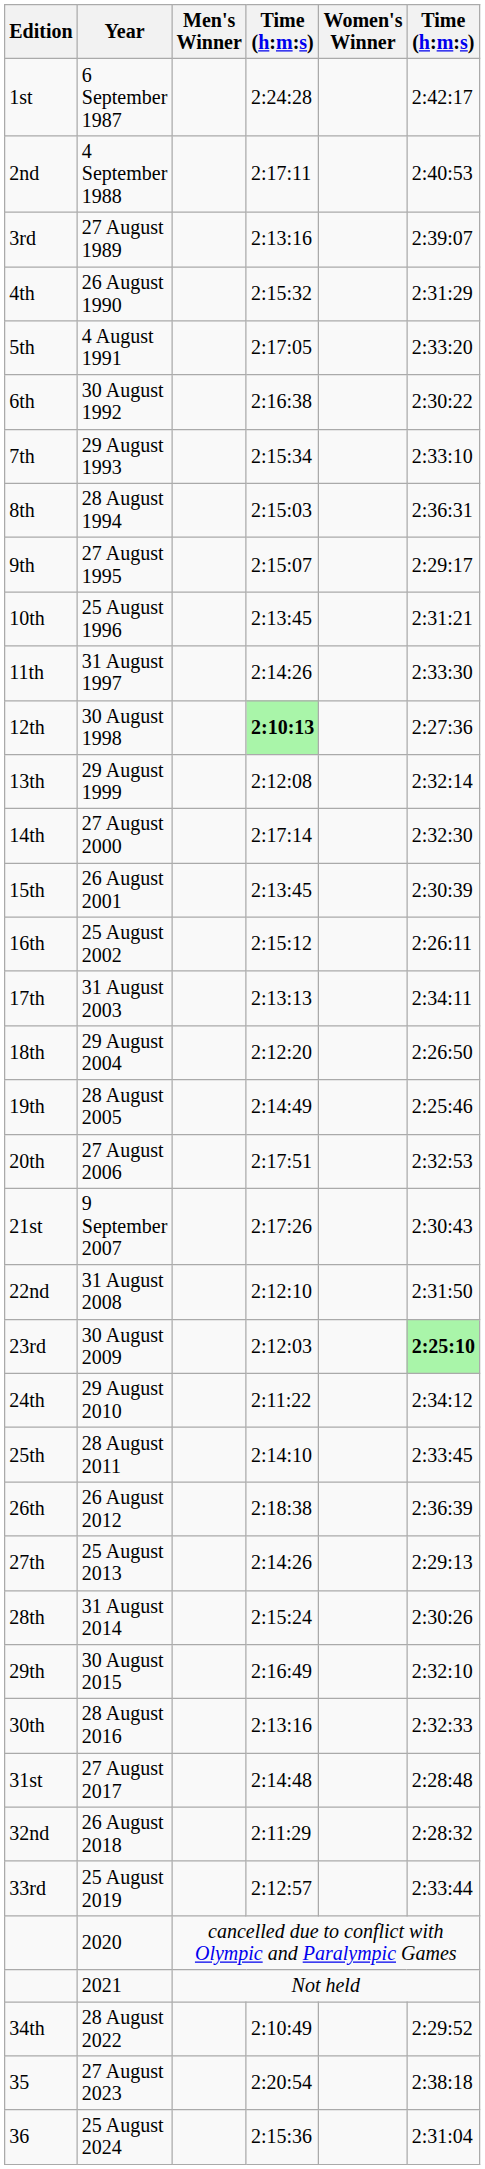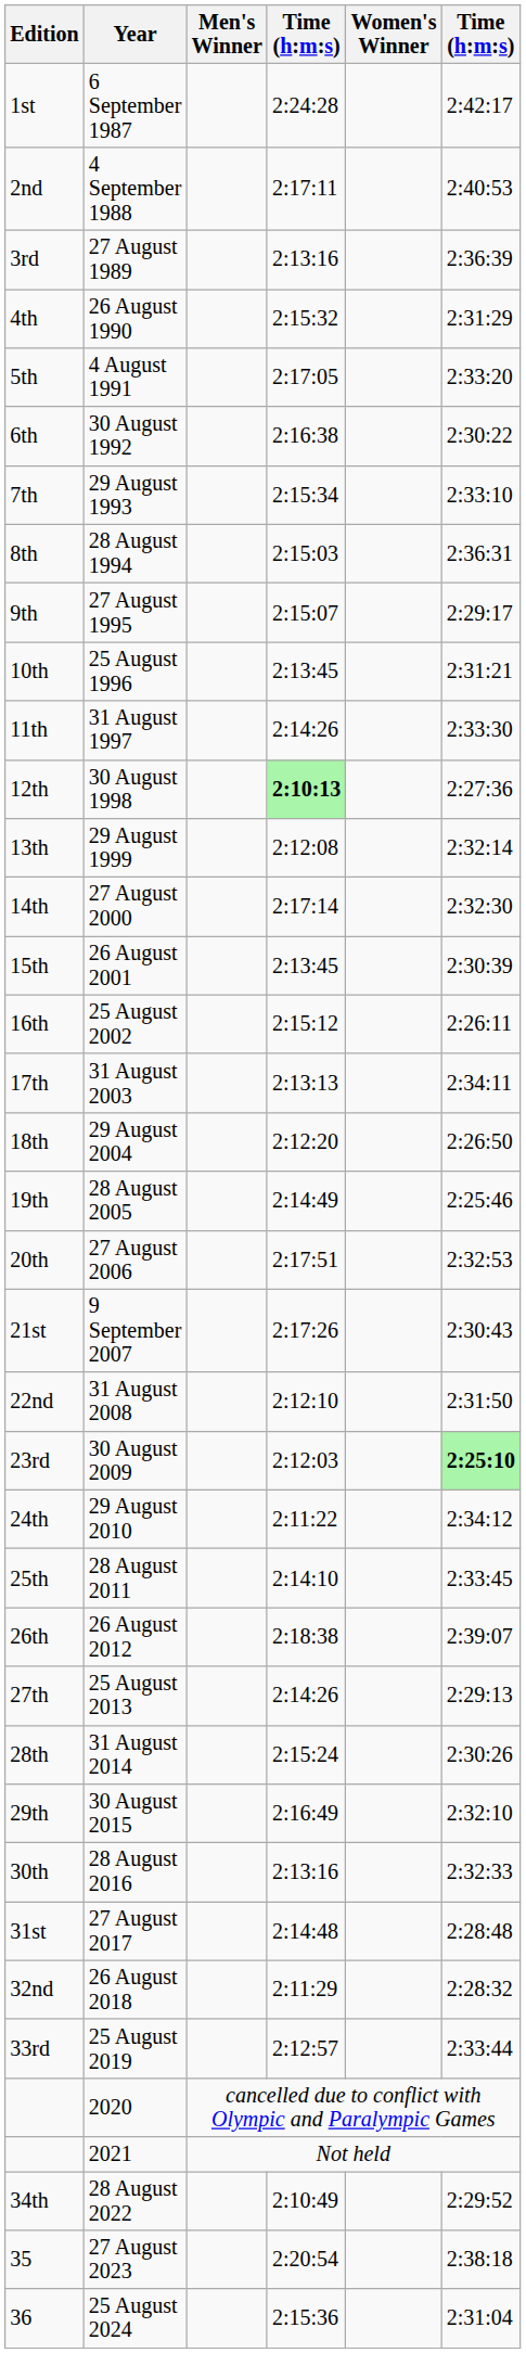 <table class="wikitable" style=" text-align:left; font-size:100%;" width="60%">
 <tr>
 <th>Edition</th>
 <th>Year</th>
 <th>Men's Winner</th>
 <th>Time<br>(<a href='#'>h</a>:<a href='#'>m</a>:<a href='#'>s</a>)</th>
 <th>Women's Winner</th>
 <th>Time<br>(<a href='#'>h</a>:<a href='#'>m</a>:<a href='#'>s</a>)</th>
 </tr>
 <tr>
 <td>1st</td>
 <td>6 September 1987</td>
 <td></td>
 <td>2:24:28</td>
 <td></td>
 <td>2:42:17</td>
 </tr>
 <tr>
 <td>2nd</td>
 <td>4 September 1988</td>
 <td></td>
 <td>2:17:11</td>
 <td></td>
 <td>2:40:53</td>
 </tr>
 <tr>
 <td>3rd</td>
 <td>27 August 1989</td>
 <td></td>
 <td>2:13:16</td>
 <td></td>
-<td>2:39:07</td>
+<td>2:36:39</td>
 </tr>
 <tr>
 <td>4th</td>
 <td>26 August 1990</td>
 <td></td>
 <td>2:15:32</td>
 <td></td>
 <td>2:31:29</td>
 </tr>
 <tr>
 <td>5th</td>
 <td>4 August 1991</td>
 <td></td>
 <td>2:17:05</td>
 <td></td>
 <td>2:33:20</td>
 </tr>
 <tr>
 <td>6th</td>
 <td>30 August 1992</td>
 <td></td>
 <td>2:16:38</td>
 <td></td>
 <td>2:30:22</td>
 </tr>
 <tr>
 <td>7th</td>
 <td>29 August 1993</td>
 <td></td>
 <td>2:15:34</td>
 <td></td>
 <td>2:33:10</td>
 </tr>
 <tr>
 <td>8th</td>
 <td>28 August 1994</td>
 <td></td>
 <td>2:15:03</td>
 <td></td>
 <td>2:36:31</td>
 </tr>
 <tr>
 <td>9th</td>
 <td>27 August 1995</td>
 <td></td>
 <td>2:15:07</td>
 <td></td>
 <td>2:29:17</td>
 </tr>
 <tr>
 <td>10th</td>
 <td>25 August 1996</td>
 <td></td>
 <td>2:13:45</td>
 <td></td>
 <td>2:31:21</td>
 </tr>
 <tr>
 <td>11th</td>
 <td>31 August 1997</td>
 <td></td>
 <td>2:14:26</td>
 <td></td>
 <td>2:33:30</td>
 </tr>
 <tr>
 <td>12th</td>
 <td>30 August 1998</td>
 <td></td>
 <td bgcolor=#A9F5A9><strong>2:10:13</strong></td>
 <td></td>
 <td>2:27:36</td>
 </tr>
 <tr>
 <td>13th</td>
 <td>29 August 1999</td>
 <td></td>
 <td>2:12:08</td>
 <td></td>
 <td>2:32:14</td>
 </tr>
 <tr>
 <td>14th</td>
 <td>27 August 2000</td>
 <td></td>
 <td>2:17:14</td>
 <td></td>
 <td>2:32:30</td>
 </tr>
 <tr>
 <td>15th</td>
 <td>26 August 2001</td>
 <td></td>
 <td>2:13:45</td>
 <td></td>
 <td>2:30:39</td>
 </tr>
 <tr>
 <td>16th</td>
 <td>25 August 2002</td>
 <td></td>
 <td>2:15:12</td>
 <td></td>
 <td>2:26:11</td>
 </tr>
 <tr>
 <td>17th</td>
 <td>31 August 2003</td>
 <td></td>
 <td>2:13:13</td>
 <td></td>
 <td>2:34:11</td>
 </tr>
 <tr>
 <td>18th</td>
 <td>29 August 2004</td>
 <td></td>
 <td>2:12:20</td>
 <td></td>
 <td>2:26:50</td>
 </tr>
 <tr>
 <td>19th</td>
 <td>28 August 2005</td>
 <td></td>
 <td>2:14:49</td>
 <td></td>
 <td>2:25:46</td>
 </tr>
 <tr>
 <td>20th</td>
 <td>27 August 2006</td>
 <td></td>
 <td>2:17:51</td>
 <td></td>
 <td>2:32:53</td>
 </tr>
 <tr>
 <td>21st</td>
 <td>9 September 2007</td>
 <td></td>
 <td>2:17:26</td>
 <td></td>
 <td>2:30:43</td>
 </tr>
 <tr>
 <td>22nd</td>
 <td>31 August 2008</td>
 <td></td>
 <td>2:12:10</td>
 <td></td>
 <td>2:31:50</td>
 </tr>
 <tr>
 <td>23rd</td>
 <td>30 August 2009</td>
 <td></td>
 <td>2:12:03</td>
 <td></td>
 <td bgcolor=#A9F5A9><strong>2:25:10</strong></td>
 </tr>
 <tr>
 <td>24th</td>
 <td>29 August 2010</td>
 <td></td>
 <td>2:11:22</td>
 <td></td>
 <td>2:34:12</td>
 </tr>
 <tr>
 <td>25th</td>
 <td>28 August 2011</td>
 <td></td>
 <td>2:14:10</td>
 <td></td>
 <td>2:33:45</td>
 </tr>
 <tr>
 <td>26th</td>
 <td>26 August 2012</td>
 <td></td>
 <td>2:18:38</td>
 <td></td>
-<td>2:36:39</td>
+<td>2:39:07</td>
 </tr>
 <tr>
 <td>27th</td>
 <td>25 August 2013</td>
 <td></td>
 <td>2:14:26</td>
 <td></td>
 <td>2:29:13</td>
 </tr>
 <tr>
 <td>28th</td>
 <td>31 August 2014</td>
 <td></td>
 <td>2:15:24</td>
 <td></td>
 <td>2:30:26</td>
 </tr>
 <tr>
 <td>29th</td>
 <td>30 August 2015</td>
 <td></td>
 <td>2:16:49</td>
 <td></td>
 <td>2:32:10</td>
 </tr>
 <tr>
 <td>30th</td>
 <td>28 August 2016</td>
 <td></td>
 <td>2:13:16</td>
 <td></td>
 <td>2:32:33</td>
 </tr>
 <tr>
 <td>31st</td>
 <td>27 August 2017</td>
 <td></td>
 <td>2:14:48</td>
 <td></td>
 <td>2:28:48</td>
 </tr>
 <tr>
 <td>32nd</td>
 <td>26 August 2018</td>
 <td></td>
 <td>2:11:29</td>
 <td></td>
 <td>2:28:32</td>
 </tr>
 <tr>
 <td>33rd</td>
 <td>25 August 2019</td>
 <td></td>
 <td>2:12:57</td>
 <td></td>
 <td>2:33:44</td>
 </tr>
 <tr>
 <td></td>
 <td align="left">2020</td>
 <td colspan="4" align="center"><em>cancelled due to conflict with <a href='#'>Olympic</a> and <a href='#'>Paralympic</a> Games </em></td>
 </tr>
 <tr>
 <td></td>
 <td>2021</td>
 <td colspan="4" align="center"><em>Not held</em></td>
 </tr>
 <tr>
 <td>34th</td>
 <td>28 August 2022</td>
 <td></td>
 <td>2:10:49</td>
 <td></td>
 <td>2:29:52</td>
 </tr>
 <tr>
 <td>35</td>
 <td>27 August 2023</td>
 <td></td>
 <td>2:20:54</td>
 <td></td>
 <td>2:38:18</td>
 </tr>
 <tr>
 <td>36</td>
 <td>25 August 2024</td>
 <td></td>
 <td>2:15:36</td>
 <td></td>
 <td>2:31:04</td>
 </tr>
 </table>
